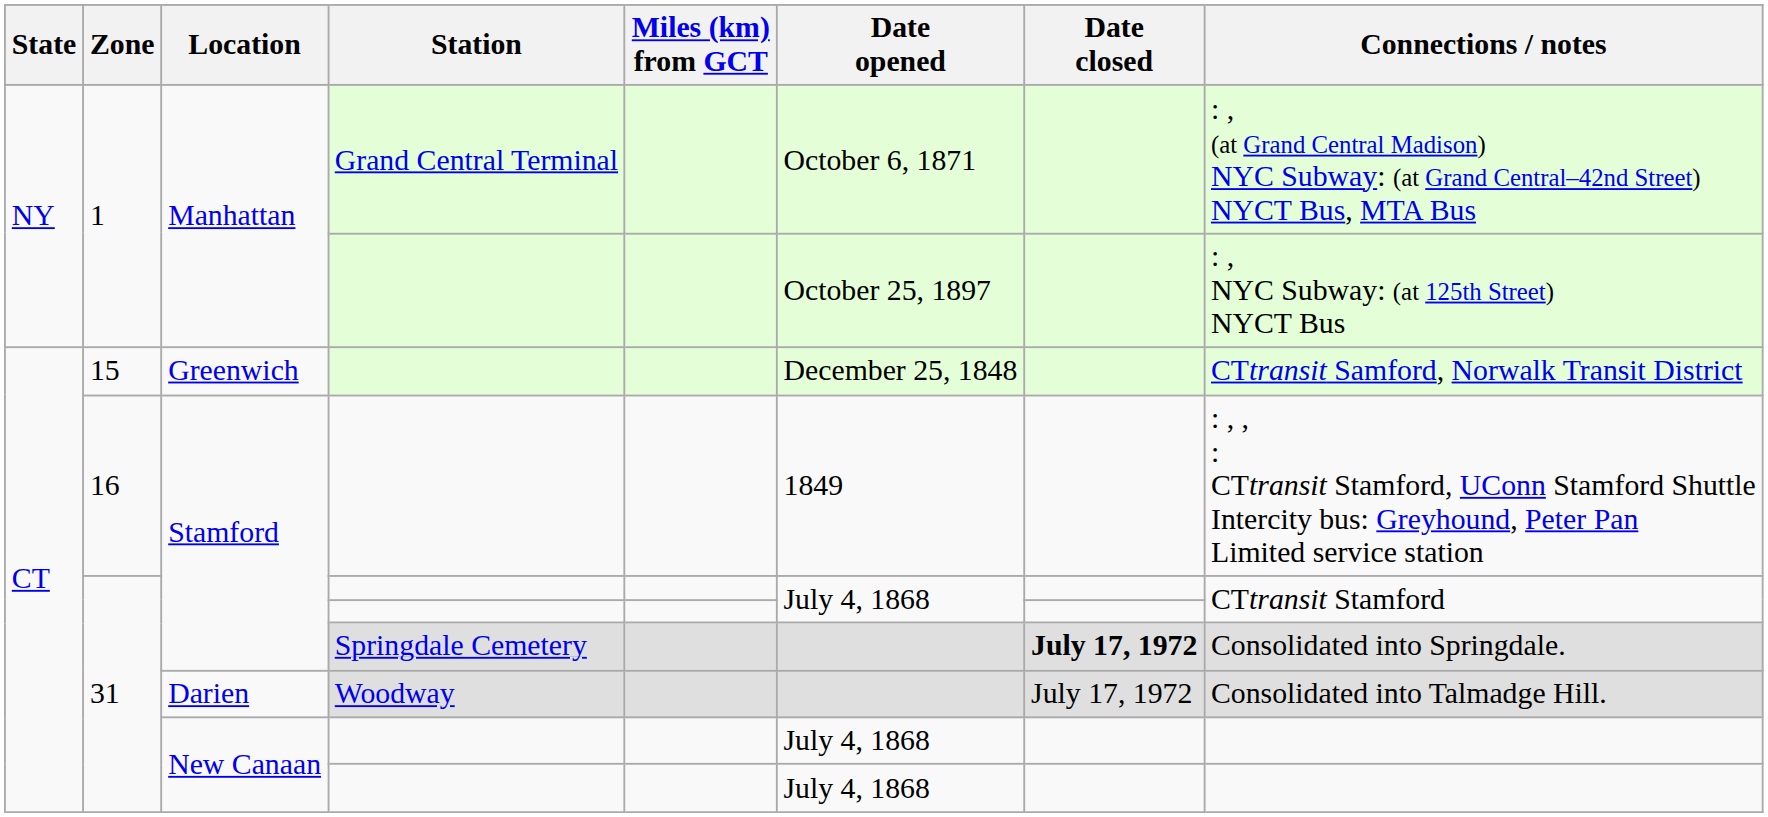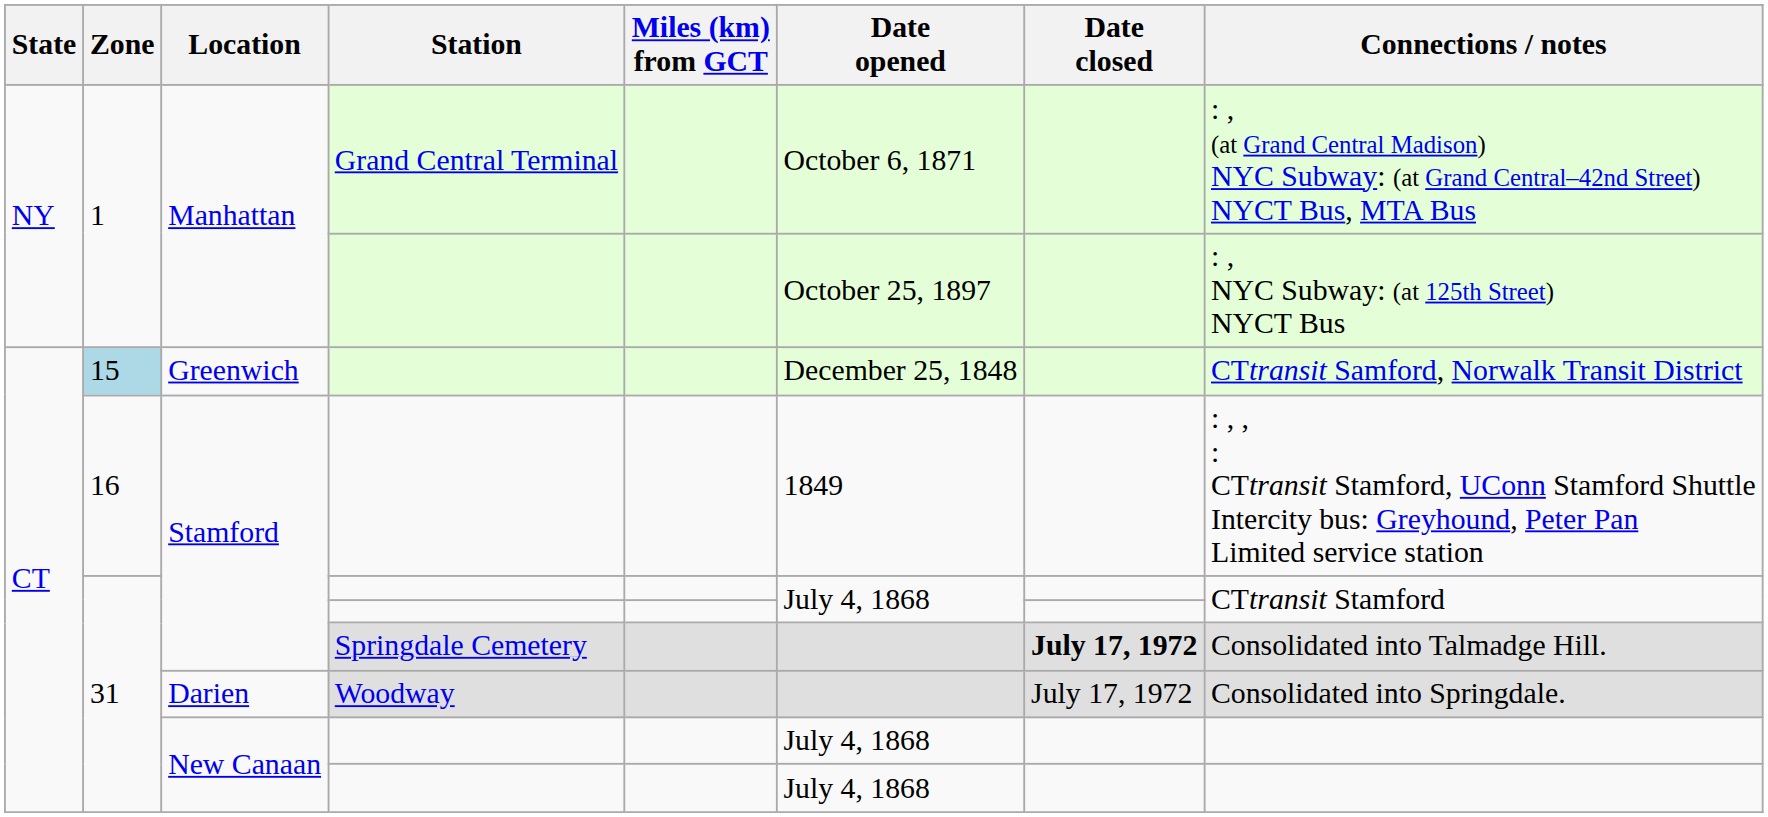 <table class="wikitable">
 <tr>
 <th>State</th>
 <th>Zone</th>
 <th>Location</th>
 <th>Station</th>
 <th><a href='#'>Miles (km)</a><br> from <a href='#'>GCT</a></th>
 <th>Date<br>opened</th>
 <th>Date<br>closed</th>
 <th>Connections / notes</th>
 </tr>
 <tr>
 <td rowspan=2><a href='#'>NY</a></td>
 <td rowspan=2>1</td>
 <td rowspan=2><a href='#'>Manhattan</a></td>
 <td bgcolor="e4ffd7"><a href='#'>Grand Central Terminal</a> </td>
 <td bgcolor="e4ffd7"></td>
 <td bgcolor="e4ffd7">October 6, 1871</td>
 <td bgcolor="e4ffd7"></td>
 <td bgcolor="e4ffd7">: , <br> <small>(at <a href='#'>Grand Central Madison</a>)</small><br> <a href='#'>NYC Subway</a>:  <small>(at <a href='#'>Grand Central–42nd Street</a>)</small><br> <a href='#'>NYCT Bus</a>, <a href='#'>MTA Bus</a></td>
 </tr>
 <tr>
 <td bgcolor="e4ffd7"> </td>
 <td bgcolor="e4ffd7"></td>
 <td bgcolor="e4ffd7">October 25, 1897</td>
 <td bgcolor="e4ffd7"></td>
 <td bgcolor="e4ffd7">: , <br> NYC Subway:  <small>(at <a href='#'>125th Street</a>)</small><br> NYCT Bus</td>
 </tr>
 <tr>
 <td rowspan=8><a href='#'>CT</a></td>
-<td>15</td>
+<td style="background: lightblue;">15</td>
 <td><a href='#'>Greenwich</a></td>
 <td bgcolor="e4ffd7"> </td>
 <td bgcolor="e4ffd7"></td>
 <td bgcolor="e4ffd7">December 25, 1848</td>
 <td bgcolor="e4ffd7"></td>
 <td bgcolor="e4ffd7"> <a href='#'>CT<em>transit</em> Samford</a>, <a href='#'>Norwalk Transit District</a></td>
 </tr>
 <tr>
 <td>16</td>
 <td rowspan=4><a href='#'>Stamford</a></td>
 <td> </td>
 <td></td>
 <td>1849</td>
 <td></td>
 <td>: , , <br>: <br> CT<em>transit</em> Stamford, <a href='#'>UConn</a> Stamford Shuttle<br> Intercity bus: <a href='#'>Greyhound</a>, <a href='#'>Peter Pan</a><br>Limited service station</td>
 </tr>
 <tr>
 <td rowspan=6>31</td>
 <td> </td>
 <td></td>
 <td rowspan="2">July 4, 1868</td>
 <td></td>
 <td rowspan="2"> CT<em>transit</em> Stamford</td>
 </tr>
 <tr>
 <td> </td>
 <td></td>
 <td></td>
 </tr>
 <tr>
 <td bgcolor="dfdfdf"><a href='#'>Springdale Cemetery</a></td>
 <td bgcolor="dfdfdf"></td>
 <td bgcolor="dfdfdf"></td>
 <td bgcolor="dfdfdf"><strong>July 17, 1972</strong></td>
-<td bgcolor="dfdfdf">Consolidated into Springdale.</td>
+<td bgcolor="dfdfdf">Consolidated into Talmadge Hill.</td>
 </tr>
 <tr>
 <td><a href='#'>Darien</a></td>
 <td bgcolor="dfdfdf"><a href='#'>Woodway</a></td>
 <td bgcolor="dfdfdf"></td>
 <td bgcolor="dfdfdf"></td>
 <td bgcolor="dfdfdf">July 17, 1972</td>
-<td bgcolor="dfdfdf">Consolidated into Talmadge Hill.</td>
+<td bgcolor="dfdfdf">Consolidated into Springdale.</td>
 </tr>
 <tr>
 <td rowspan=2><a href='#'>New Canaan</a></td>
 <td> </td>
 <td></td>
 <td>July 4, 1868</td>
 <td></td>
 <td></td>
 </tr>
 <tr>
 <td> </td>
 <td></td>
 <td>July 4, 1868</td>
 <td></td>
 <td></td>
 </tr>
 </table>
